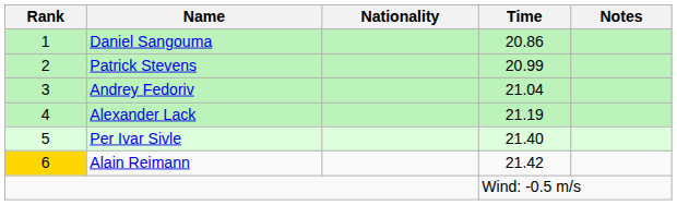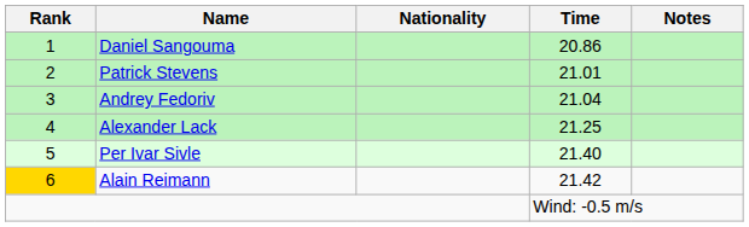 <table class="wikitable sortable" style="text-align:center;width: 55%">
 <tr>
 <th>Rank</th>
 <th>Name</th>
 <th>Nationality</th>
 <th>Time</th>
 <th>Notes</th>
 </tr>
 <tr bgcolor=bbf3bb>
 <td>1</td>
 <td align=left><a href='#'>Daniel Sangouma</a></td>
 <td align=left></td>
 <td>20.86</td>
 <td></td>
 </tr>
 <tr bgcolor=bbf3bb>
 <td>2</td>
 <td align=left><a href='#'>Patrick Stevens</a></td>
 <td align=left></td>
-<td>20.99</td>
+<td>21.01</td>
 <td></td>
 </tr>
 <tr bgcolor=bbf3bb>
 <td>3</td>
 <td align=left><a href='#'>Andrey Fedoriv</a></td>
 <td align=left></td>
 <td>21.04</td>
 <td></td>
 </tr>
 <tr bgcolor=bbf3bb>
 <td>4</td>
 <td align=left><a href='#'>Alexander Lack</a></td>
 <td align=left></td>
-<td>21.19</td>
+<td>21.25</td>
 <td></td>
 </tr>
 <tr bgcolor=ddffdd>
 <td>5</td>
 <td align=left><a href='#'>Per Ivar Sivle</a></td>
 <td align=left></td>
 <td>21.40</td>
 <td></td>
 </tr>
 <tr>
 <td style="background: gold;">6</td>
 <td align=left><a href='#'>Alain Reimann</a></td>
 <td align=left></td>
 <td>21.42</td>
 <td></td>
 </tr>
 <tr class="sortbottom">
 <td colspan="3"></td>
 <td colspan="2" style="text-align:left;">Wind: -0.5 m/s</td>
 </tr>
 </table>
